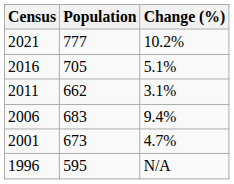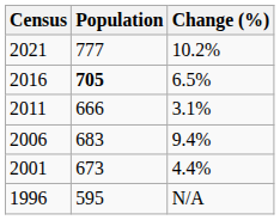 <table class="wikitable">
 <tr>
 <th>Census</th>
 <th>Population</th>
 <th>Change (%)</th>
 </tr>
 <tr>
 <td>2021</td>
 <td>777</td>
 <td> 10.2%</td>
 </tr>
 <tr>
 <td>2016</td>
-<td>705</td>
-<td> 5.1%</td>
+<td><strong>705</strong></td>
+<td> 6.5%</td>
 </tr>
 <tr>
 <td>2011</td>
-<td>662</td>
+<td>666</td>
 <td> 3.1%</td>
 </tr>
 <tr>
 <td>2006</td>
 <td>683</td>
 <td> 9.4%</td>
 </tr>
 <tr>
 <td>2001</td>
 <td>673</td>
-<td> 4.7%</td>
+<td> 4.4%</td>
 </tr>
 <tr>
 <td>1996</td>
 <td>595</td>
 <td>N/A</td>
 </tr>
 </table>
